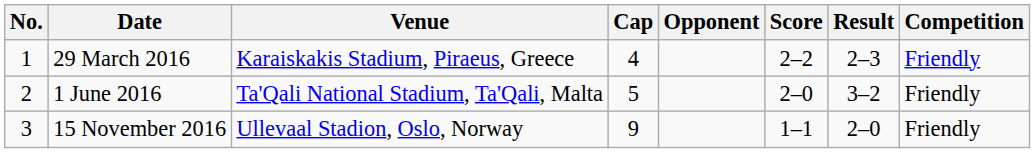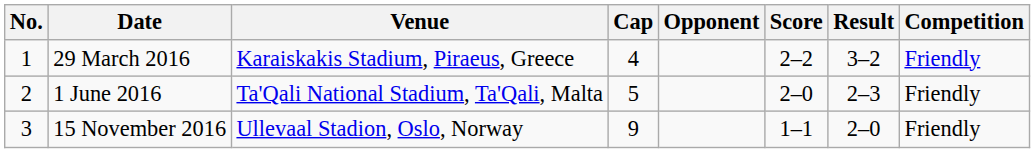 <table class="wikitable sortable">
 <tr>
 <th scope="col">No.</th>
 <th scope="col" data-sort-type="date">Date</th>
 <th scope="col">Venue</th>
 <th scope="col">Cap</th>
 <th scope="col">Opponent</th>
 <th scope="col">Score</th>
 <th scope="col">Result</th>
 <th scope="col">Competition</th>
 </tr>
 <tr>
 <td align="center">1</td>
 <td>29 March 2016</td>
 <td><a href='#'>Karaiskakis Stadium</a>, <a href='#'>Piraeus</a>, Greece</td>
 <td align="center">4</td>
 <td></td>
 <td align="center">2–2</td>
-<td align="center">2–3</td>
+<td align="center">3–2</td>
 <td><a href='#'>Friendly</a></td>
 </tr>
 <tr>
 <td align="center">2</td>
 <td>1 June 2016</td>
 <td><a href='#'>Ta'Qali National Stadium</a>, <a href='#'>Ta'Qali</a>, Malta</td>
 <td align="center">5</td>
 <td></td>
 <td align="center">2–0</td>
-<td align="center">3–2</td>
+<td align="center">2–3</td>
 <td>Friendly</td>
 </tr>
 <tr>
 <td align="center">3</td>
 <td>15 November 2016</td>
 <td><a href='#'>Ullevaal Stadion</a>, <a href='#'>Oslo</a>, Norway</td>
 <td align="center">9</td>
 <td></td>
 <td align="center">1–1</td>
 <td align="center">2–0</td>
 <td>Friendly</td>
 </tr>
 </table>
